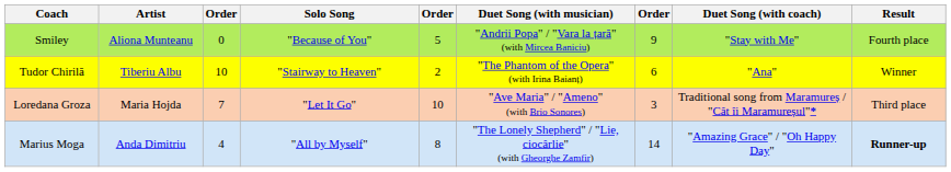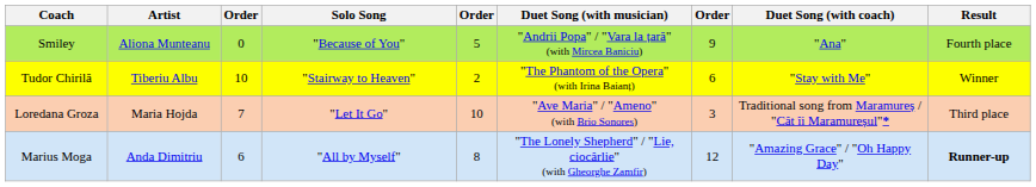 <table class="wikitable" style="text-align: center; width:100%;">
 <tr>
 <th style="width:10%;">Coach</th>
 <th style="width:11%;">Artist</th>
 <th style="width:02%;">Order</th>
 <th style="width:19%;">Solo Song</th>
 <th style="width:02%;">Order</th>
 <th style="width:19%;">Duet Song (with musician)</th>
 <th style="width:02%;">Order</th>
 <th style="width:19%;">Duet Song (with coach)</th>
 <th style="width:10%;">Result</th>
 </tr>
 <tr style="background:#b2ec5d">
 <td>Smiley</td>
 <td><a href='#'>Aliona Munteanu</a></td>
 <td>0</td>
 <td>"<a href='#'>Because of You</a>"</td>
 <td>5</td>
 <td>"<a href='#'>Andrii Popa</a>" / "<a href='#'>Vara la țară</a>"<br><small> (with <a href='#'>Mircea Baniciu</a>)</small><br></td>
 <td>9</td>
-<td>"<a href='#'>Stay with Me</a>"</td>
+<td>"<a href='#'>Ana</a>"</td>
 <td>Fourth place</td>
 </tr>
 <tr style="background:#fdff00">
 <td>Tudor Chirilă</td>
 <td><a href='#'>Tiberiu Albu</a></td>
 <td>10</td>
 <td>"<a href='#'>Stairway to Heaven</a>"</td>
 <td>2</td>
 <td>"<a href='#'>The Phantom of the Opera</a>"<br><small>(with Irina Baianț)</small><br></td>
 <td>6</td>
-<td>"<a href='#'>Ana</a>"</td>
+<td>"<a href='#'>Stay with Me</a>"</td>
 <td>Winner</td>
 </tr>
 <tr style="background:#fbceb1">
 <td>Loredana Groza</td>
 <td>Maria Hojda</td>
 <td>7</td>
 <td>"<a href='#'>Let It Go</a>"</td>
 <td>10</td>
 <td>"<a href='#'>Ave Maria</a>" / "<a href='#'>Ameno</a>"<small> <br>(with <a href='#'>Brio Sonores</a>)</small><br></td>
 <td>3</td>
 <td>Traditional song from <a href='#'>Maramureș</a> / "<a href='#'>Cât îi Maramureșul</a>"<span><a href='#'><strong>*</strong></a></span></td>
 <td>Third place</td>
 </tr>
 <tr style="background:#d1e5f8">
 <td>Marius Moga</td>
 <td><a href='#'>Anda Dimitriu</a></td>
-<td>4</td>
+<td>6</td>
 <td>"<a href='#'>All by Myself</a>"</td>
 <td>8</td>
 <td>"<a href='#'>The Lonely Shepherd</a>" / "<a href='#'>Lie, ciocârlie</a>"<small> <br>(with <a href='#'>Gheorghe Zamfir</a>)</small><br></td>
-<td>14</td>
+<td>12</td>
 <td>"<a href='#'>Amazing Grace</a>" / "<a href='#'>Oh Happy Day</a>"</td>
 <td><strong>Runner-up</strong></td>
 </tr>
 </table>
